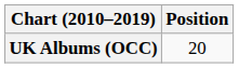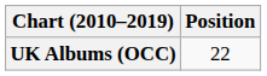 <table class="wikitable plainrowheaders" style="text-align:center">
 <tr>
 <th scope="col">Chart (2010–2019)</th>
 <th scope="col">Position</th>
 </tr>
 <tr>
 <th scope="row">UK Albums (OCC)</th>
-<td>20</td>
+<td>22</td>
 </tr>
 </table>
